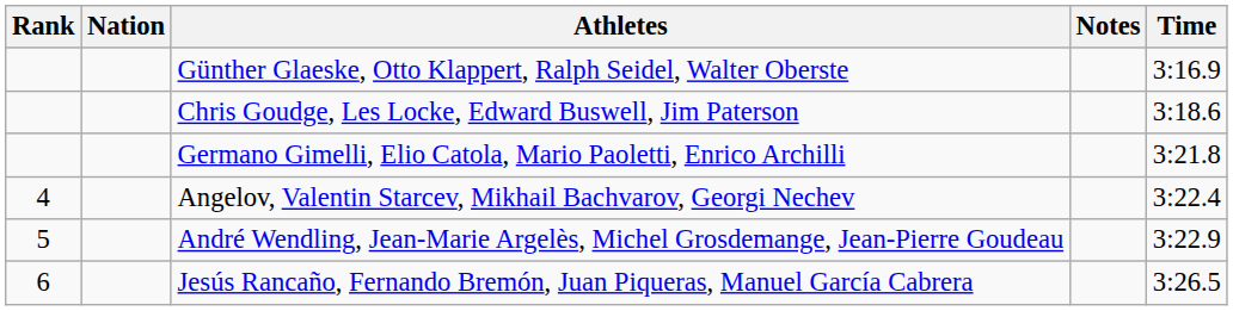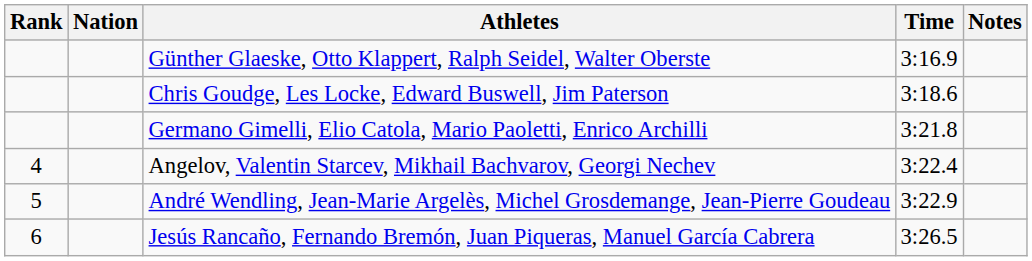 <table class="wikitable sortable" style="text-align:center">
 <tr>
 <th>Rank</th>
 <th>Nation</th>
 <th>Athletes</th>
+<th>Time</th>
 <th>Notes</th>
-<th>Time</th>
 </tr>
 <tr>
 <td></td>
 <td align=left></td>
 <td align=left><a href='#'>Günther Glaeske</a>, <a href='#'>Otto Klappert</a>, <a href='#'>Ralph Seidel</a>, <a href='#'>Walter Oberste</a></td>
+<td>3:16.9</td>
 <td></td>
-<td>3:16.9</td>
 </tr>
 <tr>
 <td></td>
 <td align=left></td>
 <td align=left><a href='#'>Chris Goudge</a>, <a href='#'>Les Locke</a>, <a href='#'>Edward Buswell</a>, <a href='#'>Jim Paterson</a></td>
+<td>3:18.6</td>
 <td></td>
-<td>3:18.6</td>
 </tr>
 <tr>
 <td></td>
 <td align=left></td>
 <td align=left><a href='#'>Germano Gimelli</a>, <a href='#'>Elio Catola</a>, <a href='#'>Mario Paoletti</a>, <a href='#'>Enrico Archilli</a></td>
+<td>3:21.8</td>
 <td></td>
-<td>3:21.8</td>
 </tr>
 <tr>
 <td>4</td>
 <td align=left></td>
 <td align=left>Angelov, <a href='#'>Valentin Starcev</a>, <a href='#'>Mikhail Bachvarov</a>, <a href='#'>Georgi Nechev</a></td>
+<td>3:22.4</td>
 <td></td>
-<td>3:22.4</td>
 </tr>
 <tr>
 <td>5</td>
 <td align=left></td>
 <td align=left><a href='#'>André Wendling</a>, <a href='#'>Jean-Marie Argelès</a>, <a href='#'>Michel Grosdemange</a>, <a href='#'>Jean-Pierre Goudeau</a></td>
+<td>3:22.9</td>
 <td></td>
-<td>3:22.9</td>
 </tr>
 <tr>
 <td>6</td>
 <td align=left></td>
 <td align=left><a href='#'>Jesús Rancaño</a>, <a href='#'>Fernando Bremón</a>, <a href='#'>Juan Piqueras</a>, <a href='#'>Manuel García Cabrera</a></td>
+<td>3:26.5</td>
 <td></td>
-<td>3:26.5</td>
 </tr>
 </table>
